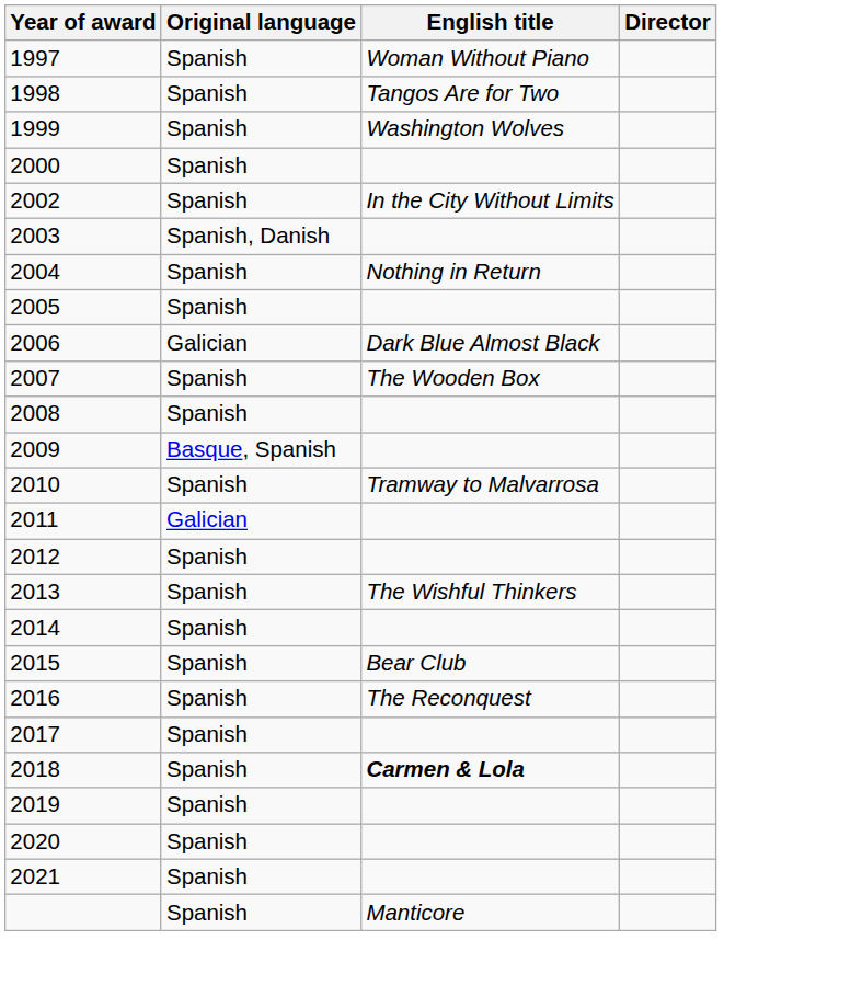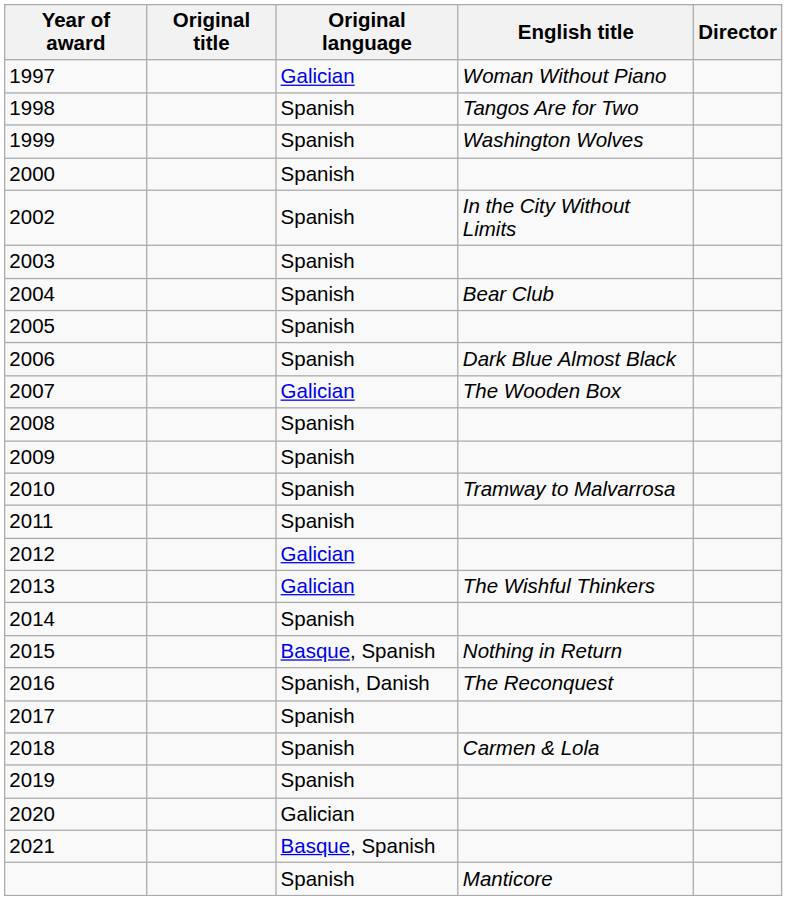 <table class="wikitable sortable">
 <tr>
 <th>Year of award</th>
+<th>Original title</th>
 <th>Original language</th>
 <th>English title</th>
 <th>Director</th>
 </tr>
 <tr>
 <td>1997</td>
-<td>Spanish</td>
+<td></td>
+<td><a href='#'>Galician</a></td>
 <td><em>Woman Without Piano</em></td>
 <td></td>
 </tr>
 <tr>
 <td>1998</td>
+<td></td>
 <td>Spanish</td>
 <td><em>Tangos Are for Two</em></td>
 <td></td>
 </tr>
 <tr>
 <td>1999</td>
+<td></td>
 <td>Spanish</td>
 <td><em>Washington Wolves</em></td>
 <td></td>
 </tr>
 <tr>
 <td>2000</td>
+<td></td>
 <td>Spanish</td>
 <td></td>
 <td></td>
 </tr>
 <tr>
 <td>2002</td>
+<td></td>
 <td>Spanish</td>
 <td><em>In the City Without Limits</em></td>
 <td></td>
 </tr>
 <tr>
 <td>2003</td>
-<td>Spanish, Danish</td>
+<td></td>
+<td>Spanish</td>
 <td></td>
 <td></td>
 </tr>
 <tr>
 <td>2004</td>
+<td></td>
 <td>Spanish</td>
-<td><em>Nothing in Return</em></td>
+<td><em>Bear Club</em></td>
 <td></td>
 </tr>
 <tr>
 <td>2005</td>
+<td></td>
 <td>Spanish</td>
 <td></td>
 <td></td>
 </tr>
 <tr>
 <td>2006</td>
-<td>Galician</td>
+<td></td>
+<td>Spanish</td>
 <td><em>Dark Blue Almost Black</em></td>
 <td></td>
 </tr>
 <tr>
 <td>2007</td>
-<td>Spanish</td>
+<td></td>
+<td><a href='#'>Galician</a></td>
 <td><em>The Wooden Box</em></td>
 <td></td>
 </tr>
 <tr>
 <td>2008</td>
+<td></td>
 <td>Spanish</td>
 <td></td>
 <td></td>
 </tr>
 <tr>
 <td>2009</td>
-<td><a href='#'>Basque</a>, Spanish</td>
+<td></td>
+<td>Spanish</td>
 <td></td>
 <td></td>
 </tr>
 <tr>
 <td>2010</td>
+<td></td>
 <td>Spanish</td>
 <td><em>Tramway to Malvarrosa</em></td>
 <td></td>
 </tr>
 <tr>
 <td>2011</td>
+<td></td>
+<td>Spanish</td>
+<td></td>
+<td></td>
+</tr>
+<tr>
+<td>2012</td>
+<td></td>
 <td><a href='#'>Galician</a></td>
 <td></td>
 <td></td>
 </tr>
 <tr>
-<td>2012</td>
-<td>Spanish</td>
+<td>2013</td>
 <td></td>
-<td></td>
-</tr>
-<tr>
-<td>2013</td>
-<td>Spanish</td>
+<td><a href='#'>Galician</a></td>
 <td><em>The Wishful Thinkers</em></td>
 <td></td>
 </tr>
 <tr>
 <td>2014</td>
+<td></td>
 <td>Spanish</td>
 <td></td>
 <td></td>
 </tr>
 <tr>
 <td>2015</td>
-<td>Spanish</td>
-<td><em>Bear Club</em></td>
+<td></td>
+<td><a href='#'>Basque</a>, Spanish</td>
+<td><em>Nothing in Return</em></td>
 <td></td>
 </tr>
 <tr>
 <td>2016</td>
-<td>Spanish</td>
+<td></td>
+<td>Spanish, Danish</td>
 <td><em>The Reconquest</em></td>
 <td></td>
 </tr>
 <tr>
 <td>2017</td>
+<td></td>
 <td>Spanish</td>
 <td></td>
 <td></td>
 </tr>
 <tr>
 <td>2018</td>
+<td></td>
 <td>Spanish</td>
-<td><strong><em>Carmen & Lola</em></strong></td>
+<td><em>Carmen & Lola</em></td>
 <td></td>
 </tr>
 <tr>
 <td>2019</td>
+<td></td>
 <td>Spanish</td>
 <td></td>
 <td></td>
 </tr>
 <tr>
 <td>2020</td>
-<td>Spanish</td>
+<td></td>
+<td>Galician</td>
 <td></td>
 <td></td>
 </tr>
 <tr>
 <td>2021</td>
-<td>Spanish</td>
+<td></td>
+<td><a href='#'>Basque</a>, Spanish</td>
 <td></td>
 <td></td>
 </tr>
 <tr>
+<td></td>
 <td></td>
 <td>Spanish</td>
 <td><em>Manticore</em></td>
 <td></td>
 </tr>
 </table>
